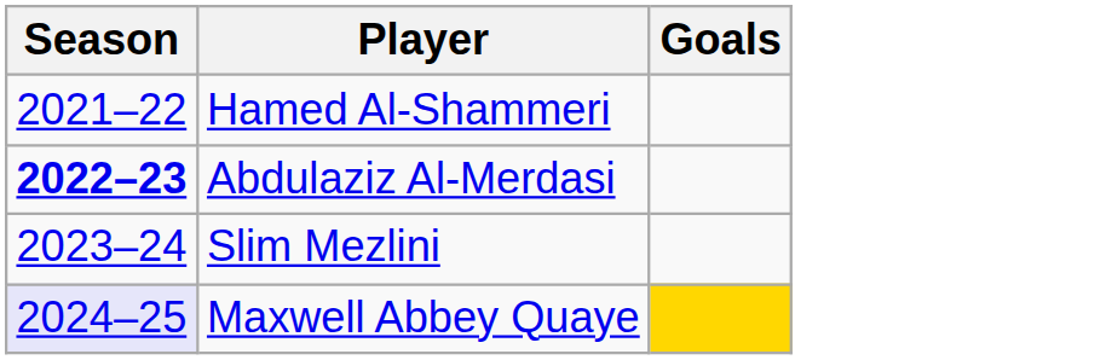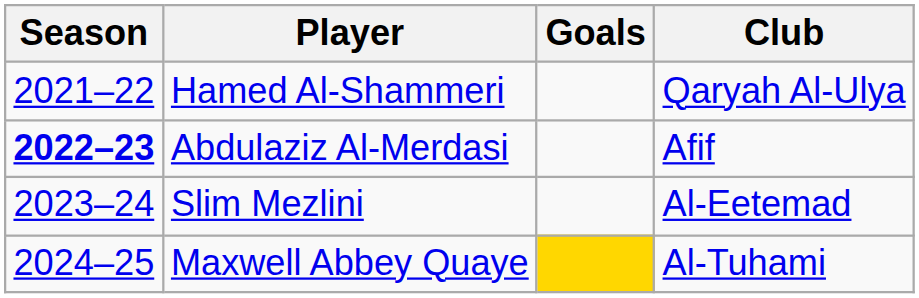 <table class="wikitable">
 <tr>
 <th>Season</th>
 <th>Player</th>
 <th>Goals</th>
+<th>Club</th>
 </tr>
 <tr>
 <td><a href='#'>2021–22</a></td>
 <td><a href='#'>Hamed Al-Shammeri</a> </td>
 <td></td>
+<td><a href='#'>Qaryah Al-Ulya</a></td>
 </tr>
 <tr>
 <td><strong><a href='#'>2022–23</a></strong></td>
 <td><a href='#'>Abdulaziz Al-Merdasi</a> </td>
 <td></td>
+<td><a href='#'>Afif</a></td>
 </tr>
 <tr>
 <td><a href='#'>2023–24</a></td>
 <td><a href='#'>Slim Mezlini</a> </td>
 <td></td>
+<td><a href='#'>Al-Eetemad</a></td>
 </tr>
 <tr>
-<td style="background: lavender;"><a href='#'>2024–25</a></td>
+<td><a href='#'>2024–25</a></td>
 <td><a href='#'>Maxwell Abbey Quaye</a> </td>
 <td bgcolor=gold></td>
+<td><a href='#'>Al-Tuhami</a></td>
 </tr>
 </table>
